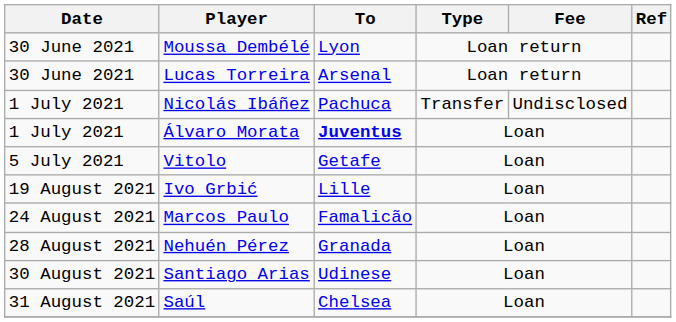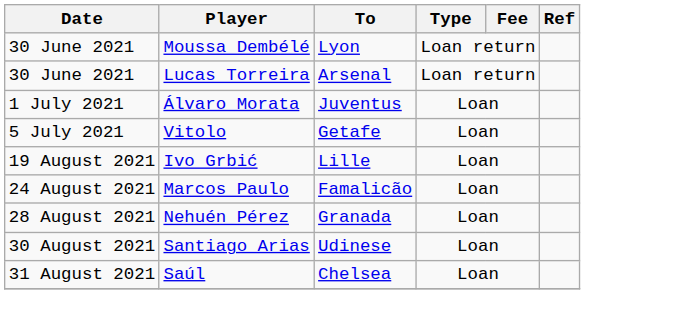 <table class="wikitable">
 <tr>
 <th>Date</th>
 <th>Player</th>
 <th>To</th>
 <th>Type</th>
 <th>Fee</th>
 <th>Ref</th>
 </tr>
 <tr>
 <td>30 June 2021</td>
 <td> <a href='#'>Moussa Dembélé</a></td>
 <td> <a href='#'>Lyon</a></td>
 <td align=center colspan=2>Loan return</td>
 <td align=center></td>
 </tr>
 <tr>
 <td>30 June 2021</td>
 <td> <a href='#'>Lucas Torreira</a></td>
 <td> <a href='#'>Arsenal</a></td>
 <td align=center colspan=2>Loan return</td>
 <td align=center></td>
 </tr>
 <tr>
 <td>1 July 2021</td>
-<td> <a href='#'>Nicolás Ibáñez</a></td>
-<td> <a href='#'>Pachuca</a></td>
-<td align=center>Transfer</td>
-<td align=center>Undisclosed</td>
-<td align=center></td>
-</tr>
-<tr>
-<td>1 July 2021</td>
 <td> <a href='#'>Álvaro Morata</a></td>
-<td><strong> <a href='#'>Juventus</a></strong></td>
+<td> <a href='#'>Juventus</a></td>
 <td align=center colspan=2>Loan</td>
 <td align=center></td>
 </tr>
 <tr>
 <td>5 July 2021</td>
 <td> <a href='#'>Vitolo</a></td>
 <td><a href='#'>Getafe</a></td>
 <td align=center colspan=2>Loan</td>
 <td align=center></td>
 </tr>
 <tr>
 <td>19 August 2021</td>
 <td> <a href='#'>Ivo Grbić</a></td>
 <td> <a href='#'>Lille</a></td>
 <td align=center colspan=2>Loan</td>
 <td align=center></td>
 </tr>
 <tr>
 <td>24 August 2021</td>
 <td> <a href='#'>Marcos Paulo</a></td>
 <td> <a href='#'>Famalicão</a></td>
 <td align=center colspan=2>Loan</td>
 <td align=center></td>
 </tr>
 <tr>
 <td>28 August 2021</td>
 <td> <a href='#'>Nehuén Pérez</a></td>
 <td><a href='#'>Granada</a></td>
 <td align=center colspan=2>Loan</td>
 <td align=center></td>
 </tr>
 <tr>
 <td>30 August 2021</td>
 <td> <a href='#'>Santiago Arias</a></td>
 <td> <a href='#'>Udinese</a></td>
 <td align=center colspan=2>Loan</td>
 <td align=center></td>
 </tr>
 <tr>
 <td>31 August 2021</td>
 <td> <a href='#'>Saúl</a></td>
 <td> <a href='#'>Chelsea</a></td>
 <td align=center colspan=2>Loan</td>
 <td align=center></td>
 </tr>
 <tr>
 </tr>
 </table>
